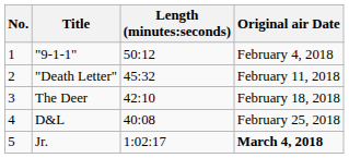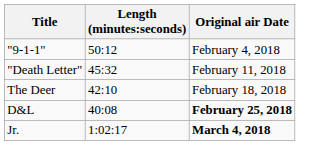 <table class="wikitable">
 <tr>
-<th>No.</th>
 <th>Title</th>
 <th>Length<br>(minutes:seconds)</th>
 <th>Original air Date</th>
 </tr>
 <tr>
-<td>1</td>
 <td>"9-1-1"</td>
 <td>50:12</td>
 <td>February 4, 2018</td>
 </tr>
 <tr>
-<td>2</td>
 <td>"Death Letter"</td>
 <td>45:32</td>
 <td>February 11, 2018</td>
 </tr>
 <tr>
-<td>3</td>
 <td>The Deer</td>
 <td>42:10</td>
 <td>February 18, 2018</td>
 </tr>
 <tr>
-<td>4</td>
 <td>D&L</td>
 <td>40:08</td>
-<td>February 25, 2018</td>
+<td><strong>February 25, 2018</strong></td>
 </tr>
 <tr>
-<td>5</td>
 <td>Jr.</td>
 <td>1:02:17</td>
 <td><strong>March 4, 2018</strong></td>
 </tr>
 </table>
